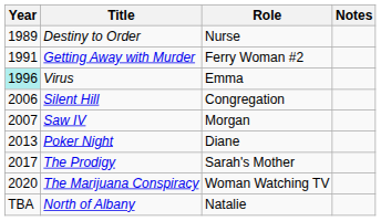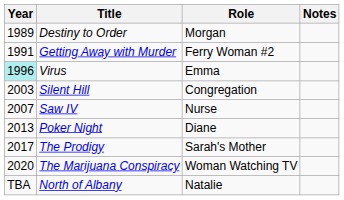 <table class="wikitable sortable">
 <tr>
 <th>Year</th>
 <th>Title</th>
 <th>Role</th>
 <th>Notes</th>
 </tr>
 <tr>
 <td>1989</td>
 <td><em>Destiny to Order</em></td>
-<td>Nurse</td>
+<td>Morgan</td>
 <td></td>
 </tr>
 <tr>
 <td>1991</td>
 <td><a href='#'><em>Getting Away with Murder</em></a></td>
 <td>Ferry Woman #2</td>
 <td></td>
 </tr>
 <tr>
 <td style="background: paleturquoise;">1996</td>
 <td><em>Virus</em></td>
 <td>Emma</td>
 <td></td>
 </tr>
 <tr>
-<td>2006</td>
+<td>2003</td>
 <td><a href='#'><em>Silent Hill</em></a></td>
 <td>Congregation</td>
 <td></td>
 </tr>
 <tr>
 <td>2007</td>
 <td><em><a href='#'>Saw IV</a></em></td>
-<td>Morgan</td>
+<td>Nurse</td>
 <td></td>
 </tr>
 <tr>
 <td>2013</td>
 <td><a href='#'><em>Poker Night</em></a></td>
 <td>Diane</td>
 <td></td>
 </tr>
 <tr>
 <td>2017</td>
 <td><a href='#'><em>The Prodigy</em></a></td>
 <td>Sarah's Mother</td>
 <td></td>
 </tr>
 <tr>
 <td>2020</td>
 <td><em><a href='#'>The Marijuana Conspiracy</a></em></td>
 <td>Woman Watching TV</td>
 <td></td>
 </tr>
 <tr>
 <td>TBA</td>
 <td><em><a href='#'>North of Albany</a></em></td>
 <td>Natalie</td>
 <td></td>
 </tr>
 </table>
